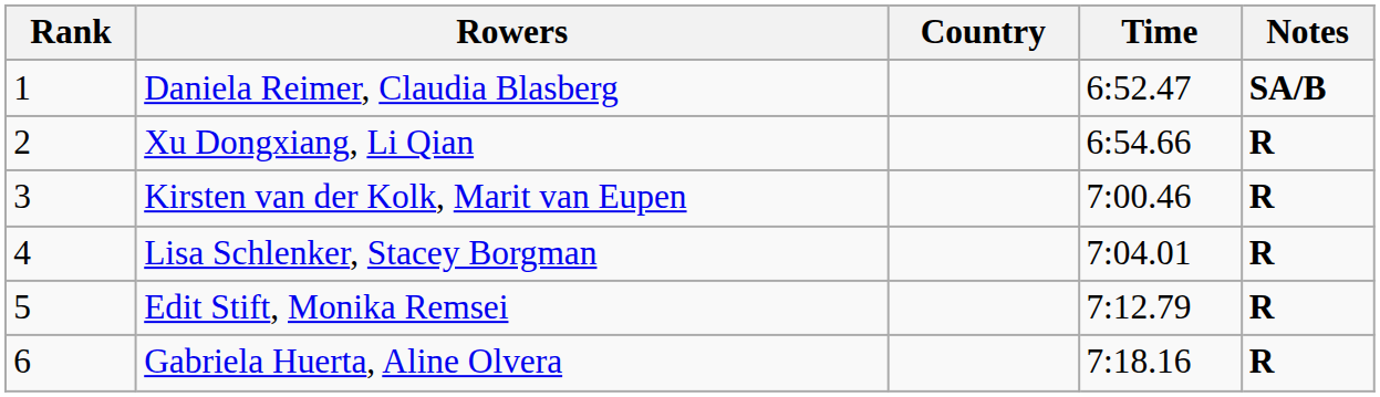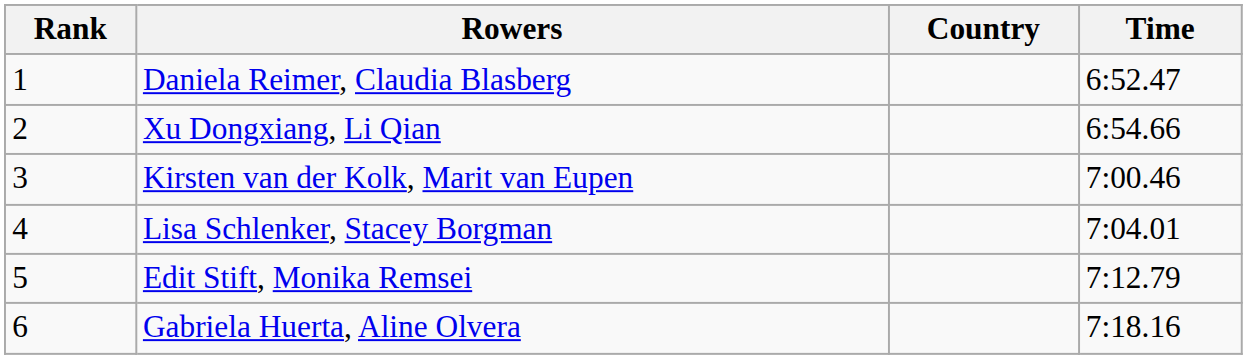 <table class="wikitable sortable" width=50%>
 <tr>
 <th>Rank</th>
 <th>Rowers</th>
 <th>Country</th>
 <th>Time</th>
-<th>Notes</th>
 </tr>
 <tr>
 <td>1</td>
 <td><a href='#'>Daniela Reimer</a>, <a href='#'>Claudia Blasberg</a></td>
 <td></td>
 <td>6:52.47</td>
-<td><strong>SA/B</strong></td>
 </tr>
 <tr>
 <td>2</td>
 <td><a href='#'>Xu Dongxiang</a>, <a href='#'>Li Qian</a></td>
 <td></td>
 <td>6:54.66</td>
-<td><strong>R</strong></td>
 </tr>
 <tr>
 <td>3</td>
 <td><a href='#'>Kirsten van der Kolk</a>, <a href='#'>Marit van Eupen</a></td>
 <td></td>
 <td>7:00.46</td>
-<td><strong>R</strong></td>
 </tr>
 <tr>
 <td>4</td>
 <td><a href='#'>Lisa Schlenker</a>, <a href='#'>Stacey Borgman</a></td>
 <td></td>
 <td>7:04.01</td>
-<td><strong>R</strong></td>
 </tr>
 <tr>
 <td>5</td>
 <td><a href='#'>Edit Stift</a>, <a href='#'>Monika Remsei</a></td>
 <td></td>
 <td>7:12.79</td>
-<td><strong>R</strong></td>
 </tr>
 <tr>
 <td>6</td>
 <td><a href='#'>Gabriela Huerta</a>, <a href='#'>Aline Olvera</a></td>
 <td></td>
 <td>7:18.16</td>
-<td><strong>R</strong></td>
 </tr>
 </table>
